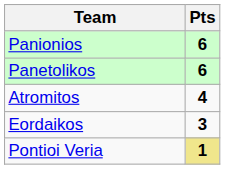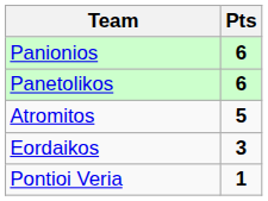 <table class="wikitable" style="text-align: center;">
 <tr>
 <th width=165>Team</th>
 <th width=20>Pts</th>
 </tr>
 <tr bgcolor="#ccffcc">
 <td align=left><a href='#'>Panionios</a></td>
 <td><strong>6</strong></td>
 </tr>
 <tr bgcolor="#ccffcc">
 <td align=left><a href='#'>Panetolikos</a></td>
 <td><strong>6</strong></td>
 </tr>
 <tr>
 <td align=left><a href='#'>Atromitos</a></td>
-<td><strong>4</strong></td>
+<td><strong>5</strong></td>
 </tr>
 <tr>
 <td align=left><a href='#'>Eordaikos</a></td>
 <td><strong>3</strong></td>
 </tr>
 <tr>
 <td align=left><a href='#'>Pontioi Veria</a></td>
-<td style="background: khaki;"><strong>1</strong></td>
+<td><strong>1</strong></td>
 </tr>
 </table>
